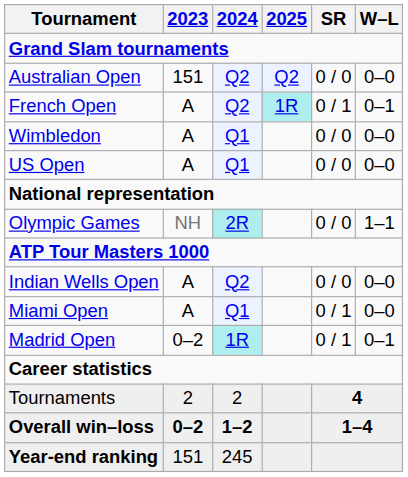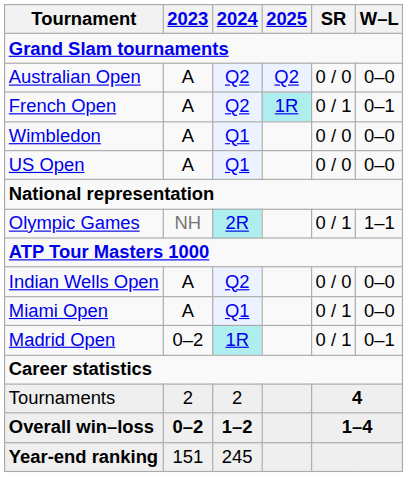 <table class=wikitable style=text-align:center>
 <tr>
 <th>Tournament</th>
 <th><a href='#'>2023</a></th>
 <th><a href='#'>2024</a></th>
 <th><a href='#'>2025</a></th>
 <th>SR</th>
 <th>W–L</th>
 </tr>
 <tr>
 <td colspan="6" align="left"><strong><a href='#'>Grand Slam tournaments</a></strong></td>
 </tr>
 <tr>
 <td align=left><a href='#'>Australian Open</a></td>
-<td>151</td>
+<td>A</td>
 <td bgcolor=ecf2ff><a href='#'>Q2</a></td>
 <td bgcolor=ecf2ff><a href='#'>Q2</a></td>
 <td>0 / 0</td>
 <td>0–0</td>
 </tr>
 <tr>
 <td align=left><a href='#'>French Open</a></td>
 <td>A</td>
 <td bgcolor=ecf2ff><a href='#'>Q2</a></td>
 <td bgcolor=afeeee><a href='#'>1R</a></td>
 <td>0 / 1</td>
 <td>0–1</td>
 </tr>
 <tr>
 <td align=left><a href='#'>Wimbledon</a></td>
 <td>A</td>
 <td bgcolor=ecf2ff><a href='#'>Q1</a></td>
 <td></td>
 <td>0 / 0</td>
 <td>0–0</td>
 </tr>
 <tr>
 <td align=left><a href='#'>US Open</a></td>
 <td>A</td>
 <td bgcolor=ecf2ff><a href='#'>Q1</a></td>
 <td></td>
 <td>0 / 0</td>
 <td>0–0</td>
 </tr>
 <tr>
 <td colspan="6" align="left"><strong>National representation</strong></td>
 </tr>
 <tr>
 <td align=left><a href='#'>Olympic Games</a></td>
 <td style=color:#767676>NH</td>
 <td bgcolor=afeeee><a href='#'>2R</a></td>
 <td></td>
-<td>0 / 0</td>
+<td>0 / 1</td>
 <td>1–1</td>
 </tr>
 <tr>
 <td colspan="6" align="left"><strong><a href='#'>ATP Tour Masters 1000</a></strong></td>
 </tr>
 <tr>
 <td align=left><a href='#'>Indian Wells Open</a></td>
 <td>A</td>
 <td bgcolor=ecf2ff><a href='#'>Q2</a></td>
 <td></td>
 <td>0 / 0</td>
 <td>0–0</td>
 </tr>
 <tr>
 <td align=left><a href='#'>Miami Open</a></td>
 <td>A</td>
 <td bgcolor=ecf2ff><a href='#'>Q1</a></td>
 <td></td>
 <td>0 / 1</td>
 <td>0–0</td>
 </tr>
 <tr>
 <td align=left><a href='#'>Madrid Open</a></td>
 <td>0–2</td>
 <td bgcolor=afeeee><a href='#'>1R</a></td>
 <td></td>
 <td>0 / 1</td>
 <td>0–1</td>
 </tr>
 <tr>
 <td colspan="6" align="left"><strong>Career statistics</strong></td>
 </tr>
 <tr bgcolor=efefef>
 <td align=left>Tournaments</td>
 <td>2</td>
 <td>2</td>
 <td></td>
 <td colspan="2"><strong>4</strong></td>
 </tr>
 <tr style="font-weight:bold; background:#efefef;">
 <td style=text-align:left>Overall win–loss</td>
 <td>0–2</td>
 <td>1–2</td>
 <td></td>
 <td colspan="2">1–4</td>
 </tr>
 <tr bgcolor=efefef>
 <td align=left><strong>Year-end ranking</strong></td>
 <td>151</td>
 <td>245</td>
 <td></td>
 <td colspan="2"></td>
 </tr>
 </table>
